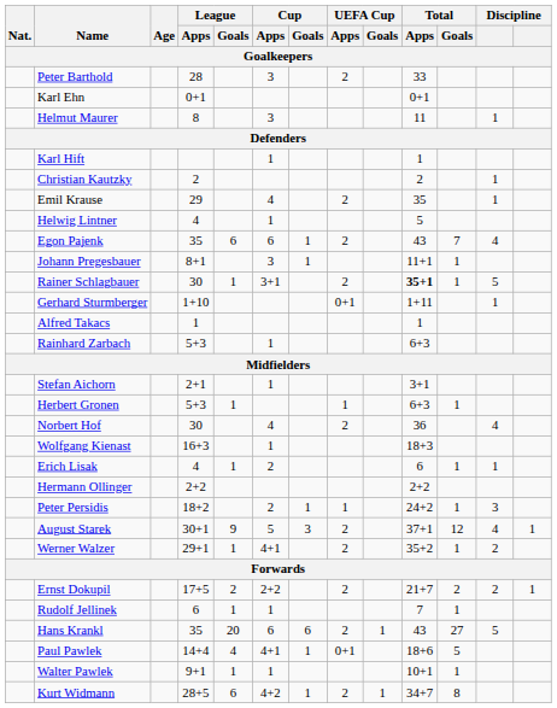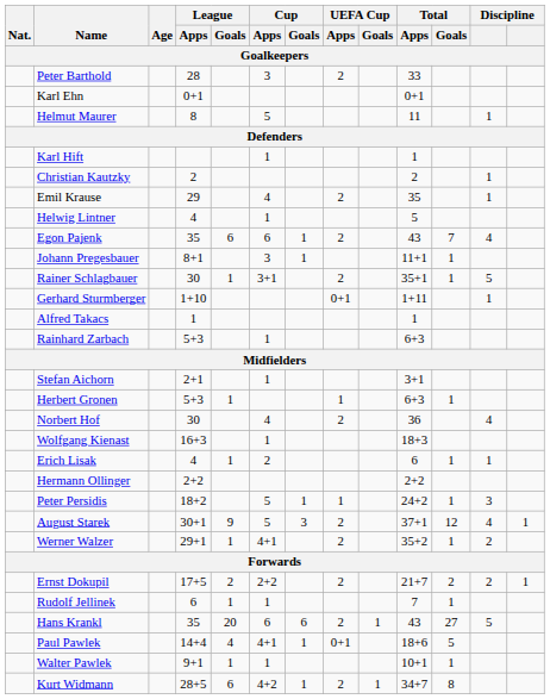 <table class="wikitable" style="text-align:center">
 <tr>
 <th rowspan="2" valign="bottom">Nat.</th>
 <th rowspan="2" valign="bottom">Name</th>
 <th rowspan="2" valign="bottom">Age</th>
 <th colspan="2" width="85">League</th>
 <th colspan="2" width="85">Cup</th>
 <th colspan="2" width="85">UEFA Cup</th>
 <th colspan="2" width="85">Total</th>
 <th colspan="2" width="85">Discipline</th>
 </tr>
 <tr>
 <th>Apps</th>
 <th>Goals</th>
 <th>Apps</th>
 <th>Goals</th>
 <th>Apps</th>
 <th>Goals</th>
 <th>Apps</th>
 <th>Goals</th>
 <th></th>
 <th></th>
 </tr>
 <tr>
 <th colspan=15>Goalkeepers</th>
 </tr>
 <tr>
 <td></td>
 <td align="left"><a href='#'>Peter Barthold</a></td>
 <td></td>
 <td>28</td>
 <td></td>
 <td>3</td>
 <td></td>
 <td>2</td>
 <td></td>
 <td>33</td>
 <td></td>
 <td></td>
 <td></td>
 </tr>
 <tr>
 <td></td>
 <td align="left">Karl Ehn</td>
 <td></td>
 <td>0+1</td>
 <td></td>
 <td></td>
 <td></td>
 <td></td>
 <td></td>
 <td>0+1</td>
 <td></td>
 <td></td>
 <td></td>
 </tr>
 <tr>
 <td></td>
 <td align="left"><a href='#'>Helmut Maurer</a></td>
 <td></td>
 <td>8</td>
 <td></td>
-<td>3</td>
+<td>5</td>
 <td></td>
 <td></td>
 <td></td>
 <td>11</td>
 <td></td>
 <td>1</td>
 <td></td>
 </tr>
 <tr>
 <th colspan=15>Defenders</th>
 </tr>
 <tr>
 <td></td>
 <td align="left"><a href='#'>Karl Hift</a></td>
 <td></td>
 <td></td>
 <td></td>
 <td>1</td>
 <td></td>
 <td></td>
 <td></td>
 <td>1</td>
 <td></td>
 <td></td>
 <td></td>
 </tr>
 <tr>
 <td></td>
 <td align="left"><a href='#'>Christian Kautzky</a></td>
 <td></td>
 <td>2</td>
 <td></td>
 <td></td>
 <td></td>
 <td></td>
 <td></td>
 <td>2</td>
 <td></td>
 <td>1</td>
 <td></td>
 </tr>
 <tr>
 <td></td>
 <td align="left">Emil Krause</td>
 <td></td>
 <td>29</td>
 <td></td>
 <td>4</td>
 <td></td>
 <td>2</td>
 <td></td>
 <td>35</td>
 <td></td>
 <td>1</td>
 <td></td>
 </tr>
 <tr>
 <td></td>
 <td align="left"><a href='#'>Helwig Lintner</a></td>
 <td></td>
 <td>4</td>
 <td></td>
 <td>1</td>
 <td></td>
 <td></td>
 <td></td>
 <td>5</td>
 <td></td>
 <td></td>
 <td></td>
 </tr>
 <tr>
 <td></td>
 <td align="left"><a href='#'>Egon Pajenk</a></td>
 <td></td>
 <td>35</td>
 <td>6</td>
 <td>6</td>
 <td>1</td>
 <td>2</td>
 <td></td>
 <td>43</td>
 <td>7</td>
 <td>4</td>
 <td></td>
 </tr>
 <tr>
 <td></td>
 <td align="left"><a href='#'>Johann Pregesbauer</a></td>
 <td></td>
 <td>8+1</td>
 <td></td>
 <td>3</td>
 <td>1</td>
 <td></td>
 <td></td>
 <td>11+1</td>
 <td>1</td>
 <td></td>
 <td></td>
 </tr>
 <tr>
 <td></td>
 <td align="left"><a href='#'>Rainer Schlagbauer</a></td>
 <td></td>
 <td>30</td>
 <td>1</td>
 <td>3+1</td>
 <td></td>
 <td>2</td>
 <td></td>
-<td><strong>35+1</strong></td>
+<td>35+1</td>
 <td>1</td>
 <td>5</td>
 <td></td>
 </tr>
 <tr>
 <td></td>
 <td align="left"><a href='#'>Gerhard Sturmberger</a></td>
 <td></td>
 <td>1+10</td>
 <td></td>
 <td></td>
 <td></td>
 <td>0+1</td>
 <td></td>
 <td>1+11</td>
 <td></td>
 <td>1</td>
 <td></td>
 </tr>
 <tr>
 <td></td>
 <td align="left"><a href='#'>Alfred Takacs</a></td>
 <td></td>
 <td>1</td>
 <td></td>
 <td></td>
 <td></td>
 <td></td>
 <td></td>
 <td>1</td>
 <td></td>
 <td></td>
 <td></td>
 </tr>
 <tr>
 <td></td>
 <td align="left"><a href='#'>Rainhard Zarbach</a></td>
 <td></td>
 <td>5+3</td>
 <td></td>
 <td>1</td>
 <td></td>
 <td></td>
 <td></td>
 <td>6+3</td>
 <td></td>
 <td></td>
 <td></td>
 </tr>
 <tr>
 <th colspan=15>Midfielders</th>
 </tr>
 <tr>
 <td></td>
 <td align="left"><a href='#'>Stefan Aichorn</a></td>
 <td></td>
 <td>2+1</td>
 <td></td>
 <td>1</td>
 <td></td>
 <td></td>
 <td></td>
 <td>3+1</td>
 <td></td>
 <td></td>
 <td></td>
 </tr>
 <tr>
 <td></td>
 <td align="left"><a href='#'>Herbert Gronen</a></td>
 <td></td>
 <td>5+3</td>
 <td>1</td>
 <td></td>
 <td></td>
 <td>1</td>
 <td></td>
 <td>6+3</td>
 <td>1</td>
 <td></td>
 <td></td>
 </tr>
 <tr>
 <td></td>
 <td align="left"><a href='#'>Norbert Hof</a></td>
 <td></td>
 <td>30</td>
 <td></td>
 <td>4</td>
 <td></td>
 <td>2</td>
 <td></td>
 <td>36</td>
 <td></td>
 <td>4</td>
 <td></td>
 </tr>
 <tr>
 <td></td>
 <td align="left"><a href='#'>Wolfgang Kienast</a></td>
 <td></td>
 <td>16+3</td>
 <td></td>
 <td>1</td>
 <td></td>
 <td></td>
 <td></td>
 <td>18+3</td>
 <td></td>
 <td></td>
 <td></td>
 </tr>
 <tr>
 <td></td>
 <td align="left"><a href='#'>Erich Lisak</a></td>
 <td></td>
 <td>4</td>
 <td>1</td>
 <td>2</td>
 <td></td>
 <td></td>
 <td></td>
 <td>6</td>
 <td>1</td>
 <td>1</td>
 <td></td>
 </tr>
 <tr>
 <td></td>
 <td align="left"><a href='#'>Hermann Ollinger</a></td>
 <td></td>
 <td>2+2</td>
 <td></td>
 <td></td>
 <td></td>
 <td></td>
 <td></td>
 <td>2+2</td>
 <td></td>
 <td></td>
 <td></td>
 </tr>
 <tr>
 <td></td>
 <td align="left"><a href='#'>Peter Persidis</a></td>
 <td></td>
 <td>18+2</td>
 <td></td>
-<td>2</td>
+<td>5</td>
 <td>1</td>
 <td>1</td>
 <td></td>
 <td>24+2</td>
 <td>1</td>
 <td>3</td>
 <td></td>
 </tr>
 <tr>
 <td></td>
 <td align="left"><a href='#'>August Starek</a></td>
 <td></td>
 <td>30+1</td>
 <td>9</td>
 <td>5</td>
 <td>3</td>
 <td>2</td>
 <td></td>
 <td>37+1</td>
 <td>12</td>
 <td>4</td>
 <td>1</td>
 </tr>
 <tr>
 <td></td>
 <td align="left"><a href='#'>Werner Walzer</a></td>
 <td></td>
 <td>29+1</td>
 <td>1</td>
 <td>4+1</td>
 <td></td>
 <td>2</td>
 <td></td>
 <td>35+2</td>
 <td>1</td>
 <td>2</td>
 <td></td>
 </tr>
 <tr>
 <th colspan=15>Forwards</th>
 </tr>
 <tr>
 <td></td>
 <td align="left"><a href='#'>Ernst Dokupil</a></td>
 <td></td>
 <td>17+5</td>
 <td>2</td>
 <td>2+2</td>
 <td></td>
 <td>2</td>
 <td></td>
 <td>21+7</td>
 <td>2</td>
 <td>2</td>
 <td>1</td>
 </tr>
 <tr>
 <td></td>
 <td align="left"><a href='#'>Rudolf Jellinek</a></td>
 <td></td>
 <td>6</td>
 <td>1</td>
 <td>1</td>
 <td></td>
 <td></td>
 <td></td>
 <td>7</td>
 <td>1</td>
 <td></td>
 <td></td>
 </tr>
 <tr>
 <td></td>
 <td align="left"><a href='#'>Hans Krankl</a></td>
 <td></td>
 <td>35</td>
 <td>20</td>
 <td>6</td>
 <td>6</td>
 <td>2</td>
 <td>1</td>
 <td>43</td>
 <td>27</td>
 <td>5</td>
 <td></td>
 </tr>
 <tr>
 <td></td>
 <td align="left"><a href='#'>Paul Pawlek</a></td>
 <td></td>
 <td>14+4</td>
 <td>4</td>
 <td>4+1</td>
 <td>1</td>
 <td>0+1</td>
 <td></td>
 <td>18+6</td>
 <td>5</td>
 <td></td>
 <td></td>
 </tr>
 <tr>
 <td></td>
 <td align="left"><a href='#'>Walter Pawlek</a></td>
 <td></td>
 <td>9+1</td>
 <td>1</td>
 <td>1</td>
 <td></td>
 <td></td>
 <td></td>
 <td>10+1</td>
 <td>1</td>
 <td></td>
 <td></td>
 </tr>
 <tr>
 <td></td>
 <td align="left"><a href='#'>Kurt Widmann</a></td>
 <td></td>
 <td>28+5</td>
 <td>6</td>
 <td>4+2</td>
 <td>1</td>
 <td>2</td>
 <td>1</td>
 <td>34+7</td>
 <td>8</td>
 <td></td>
 <td></td>
 </tr>
 </table>
